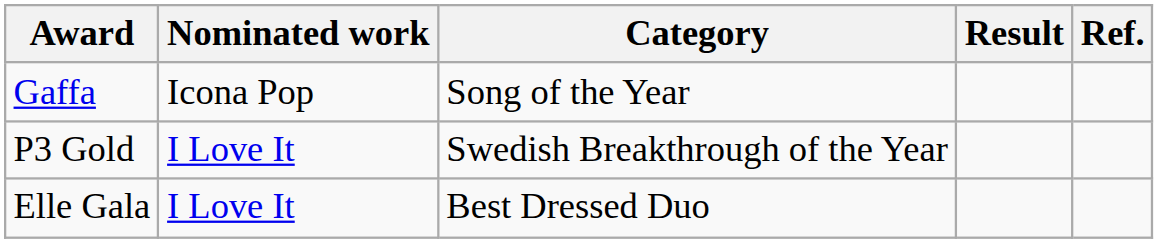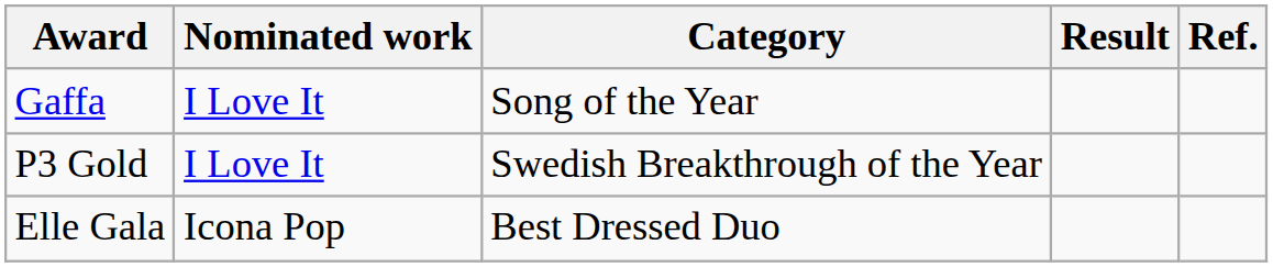 <table class="wikitable">
 <tr>
 <th>Award</th>
 <th>Nominated work</th>
 <th>Category</th>
 <th>Result</th>
 <th>Ref.</th>
 </tr>
 <tr>
 <td><a href='#'>Gaffa</a></td>
-<td>Icona Pop</td>
+<td><a href='#'>I Love It</a></td>
 <td>Song of the Year</td>
 <td></td>
 <td></td>
 </tr>
 <tr>
 <td>P3 Gold</td>
 <td><a href='#'>I Love It</a></td>
 <td>Swedish Breakthrough of the Year</td>
 <td></td>
 <td></td>
 </tr>
 <tr>
 <td>Elle Gala</td>
-<td><a href='#'>I Love It</a></td>
+<td>Icona Pop</td>
 <td>Best Dressed Duo</td>
 <td></td>
 <td></td>
 </tr>
 </table>
